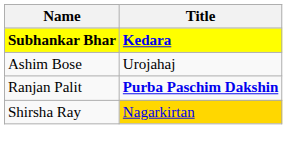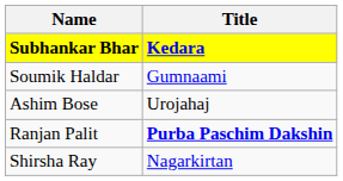 <table class="wikitable">
 <tr>
 <th>Name</th>
 <th>Title</th>
 </tr>
 <tr>
 <td style="background:#FFFF00"><strong>Subhankar Bhar</strong></td>
 <td style="background:#FFFF00"><strong><a href='#'>Kedara</a></strong></td>
+</tr>
+<tr>
+<td>Soumik Haldar</td>
+<td><a href='#'>Gumnaami</a></td>
 </tr>
 <tr>
 <td>Ashim Bose</td>
 <td>Urojahaj</td>
 </tr>
 <tr>
 <td>Ranjan Palit</td>
 <td><strong><a href='#'>Purba Paschim Dakshin</a></strong></td>
 </tr>
 <tr>
 <td>Shirsha Ray</td>
-<td style="background: gold;"><a href='#'>Nagarkirtan</a></td>
+<td><a href='#'>Nagarkirtan</a></td>
 </tr>
 </table>
